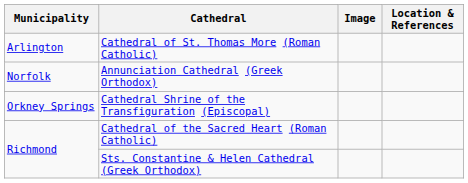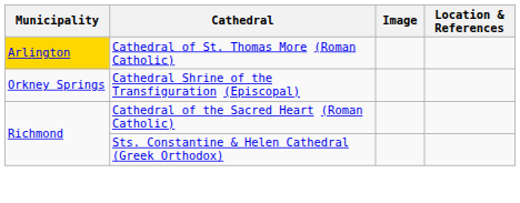 <table width=65% class="wikitable">
 <tr>
 <th width = 10%>Municipality</th>
 <th width = 40%>Cathedral</th>
 <th width = 5%>Image</th>
 <th width = 10%>Location & References</th>
 </tr>
 <tr>
-<td><a href='#'>Arlington</a></td>
+<td style="background: gold;"><a href='#'>Arlington</a></td>
 <td><a href='#'>Cathedral of St. Thomas More</a> <a href='#'>(Roman Catholic)</a></td>
-<td></td>
-<td><small></small><br></td>
-</tr>
-<tr>
-<td><a href='#'>Norfolk</a></td>
-<td><a href='#'>Annunciation Cathedral</a> <a href='#'>(Greek Orthodox)</a></td>
 <td></td>
 <td><small></small><br></td>
 </tr>
 <tr>
 <td><a href='#'>Orkney Springs</a></td>
 <td><a href='#'>Cathedral Shrine of the Transfiguration</a> <a href='#'>(Episcopal)</a></td>
 <td></td>
 <td><small></small><br></td>
 </tr>
 <tr>
 <td rowspan="2"><a href='#'>Richmond</a></td>
 <td><a href='#'>Cathedral of the Sacred Heart</a> <a href='#'>(Roman Catholic)</a></td>
 <td></td>
 <td><small></small><br></td>
 </tr>
 <tr>
 <td><a href='#'>Sts. Constantine & Helen Cathedral</a> <a href='#'>(Greek Orthodox)</a></td>
 <td></td>
 <td><small></small><br></td>
 </tr>
 </table>
